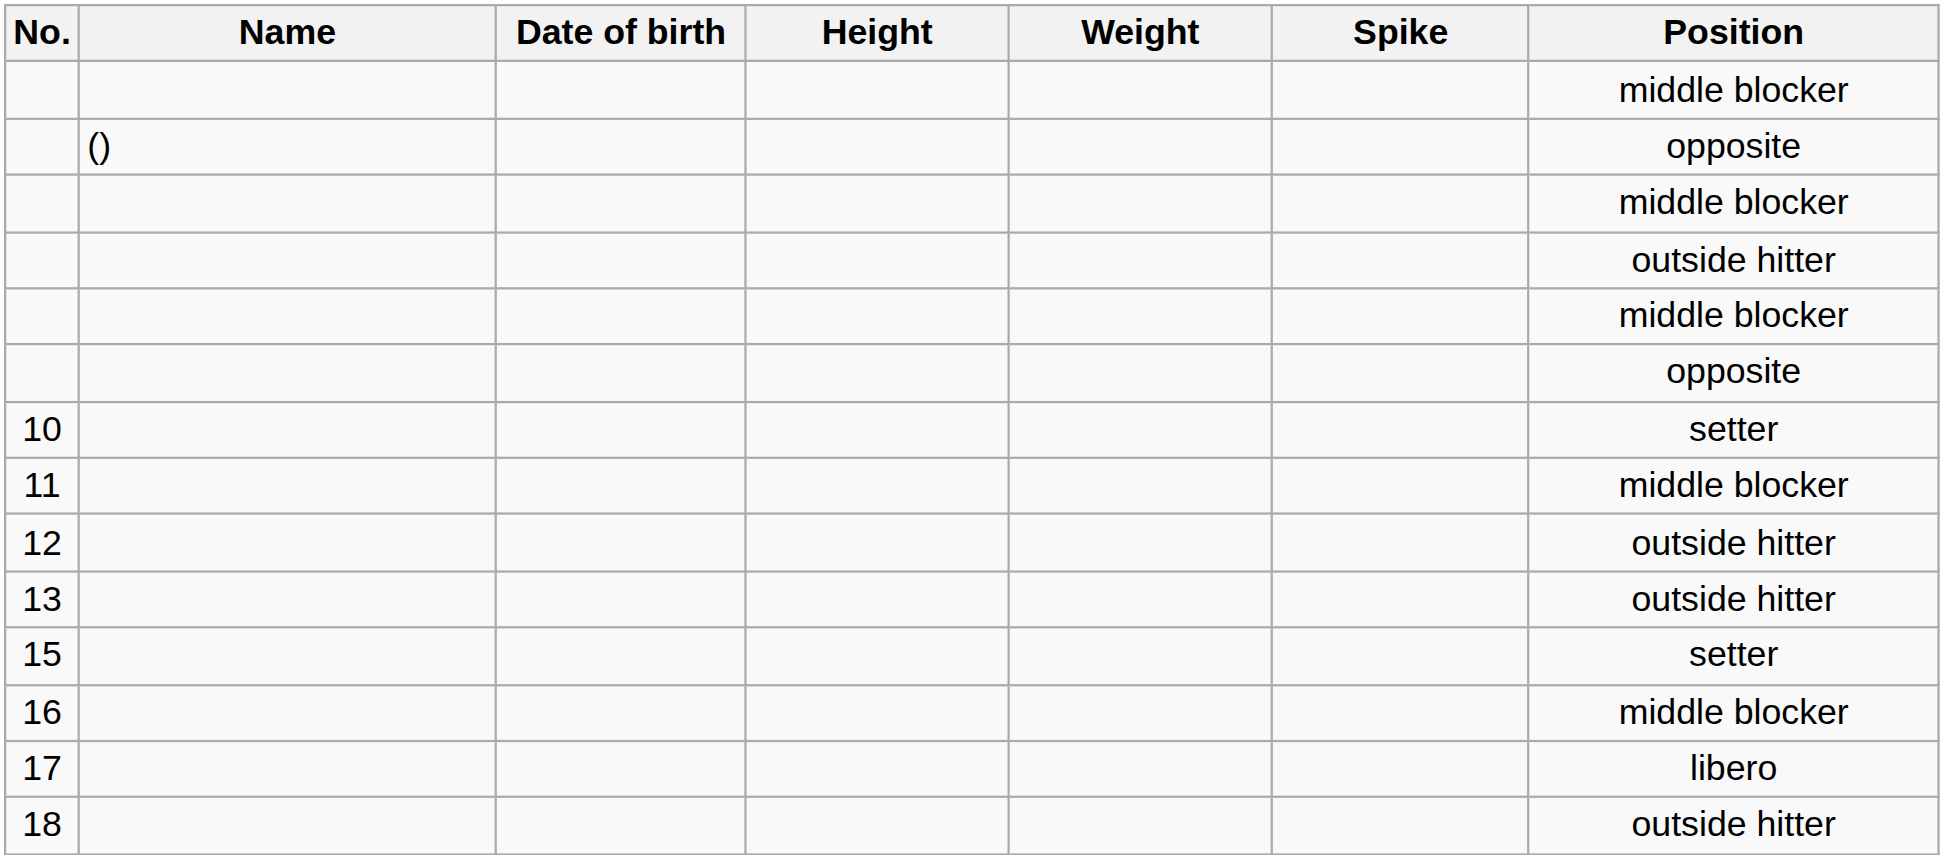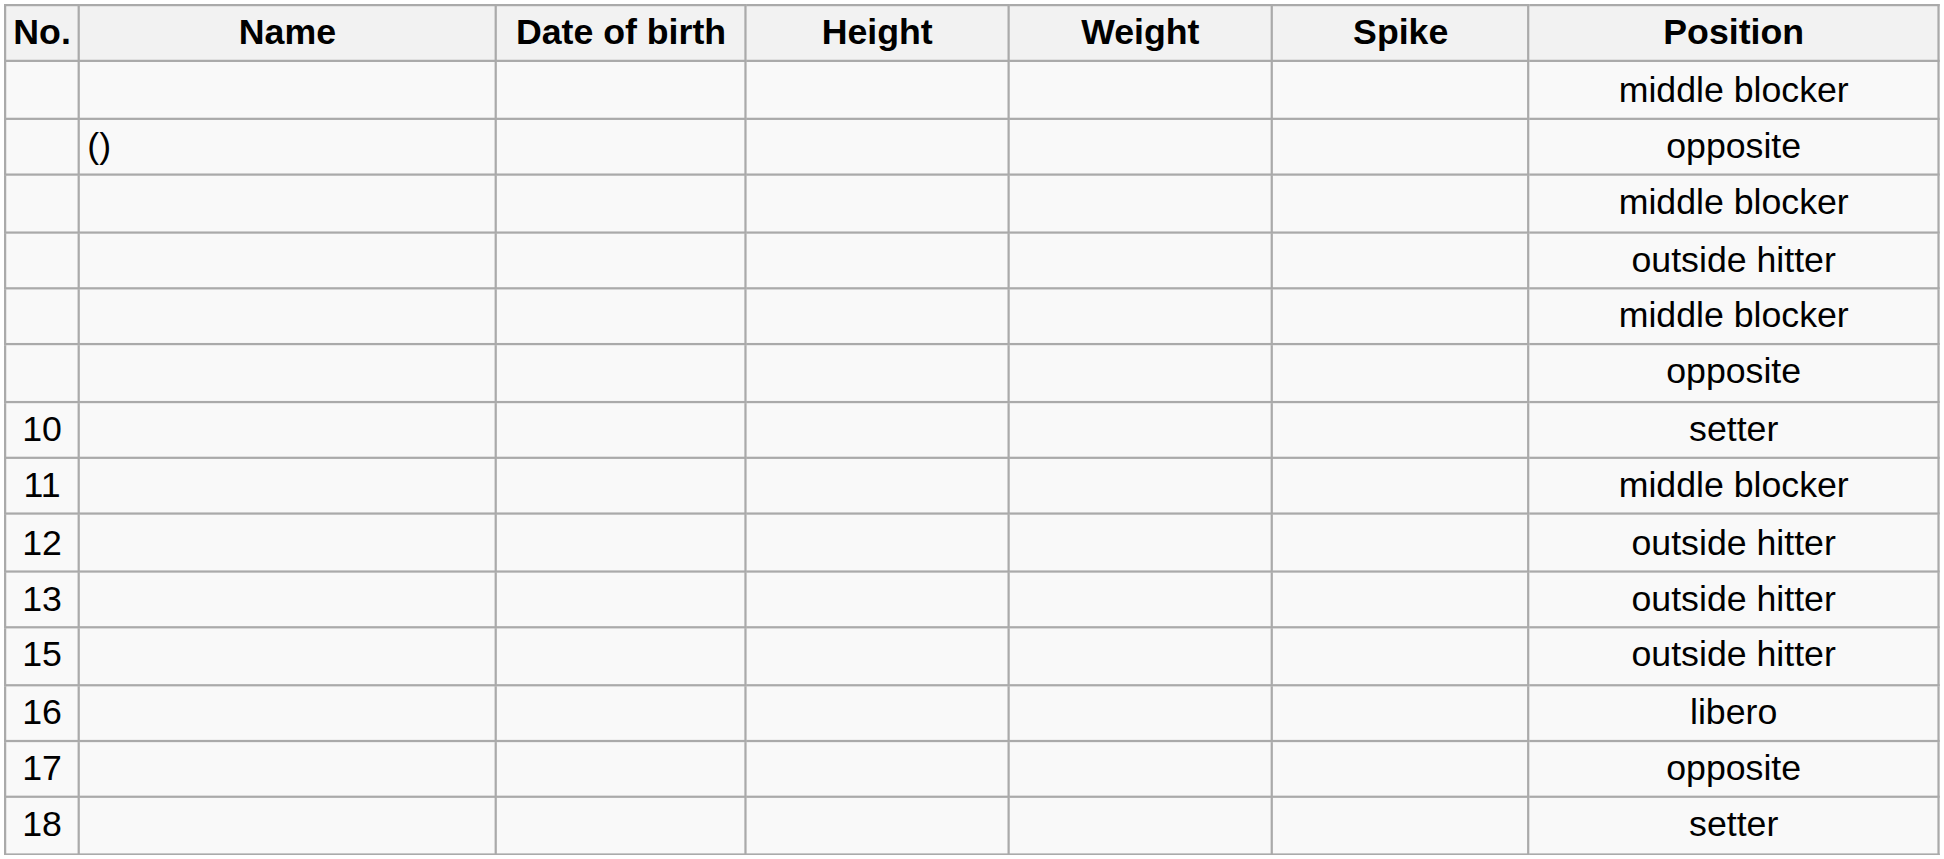 <table class="wikitable sortable" style="font-size:100%; text-align:center;">
 <tr>
 <th>No.</th>
 <th style="width:16em">Name</th>
 <th style="width:9em">Date of birth</th>
 <th style="width:9em">Height</th>
 <th style="width:9em">Weight</th>
 <th style="width:9em">Spike</th>
 <th style="width:15em">Position</th>
 </tr>
 <tr>
 <td></td>
 <td align=left> </td>
 <td align=right></td>
 <td></td>
 <td></td>
 <td></td>
 <td>middle blocker</td>
 </tr>
 <tr>
 <td></td>
 <td align=left>  ()</td>
 <td align=right></td>
 <td></td>
 <td></td>
 <td></td>
 <td>opposite</td>
 </tr>
 <tr>
 <td></td>
 <td align=left> </td>
 <td align=right></td>
 <td></td>
 <td></td>
 <td></td>
 <td>middle blocker</td>
 </tr>
 <tr>
 <td></td>
 <td align=left> </td>
 <td align=right></td>
 <td></td>
 <td></td>
 <td></td>
 <td>outside hitter</td>
 </tr>
 <tr>
 <td></td>
 <td align=left> </td>
 <td align=right></td>
 <td></td>
 <td></td>
 <td></td>
 <td>middle blocker</td>
 </tr>
 <tr>
 <td></td>
 <td align=left> </td>
 <td align=right></td>
 <td></td>
 <td></td>
 <td></td>
 <td>opposite</td>
 </tr>
 <tr>
 <td>10</td>
 <td align=left> </td>
 <td align=right></td>
 <td></td>
 <td></td>
 <td></td>
 <td>setter</td>
 </tr>
 <tr>
 <td>11</td>
 <td align=left> </td>
 <td align=right></td>
 <td></td>
 <td></td>
 <td></td>
 <td>middle blocker</td>
 </tr>
 <tr>
 <td>12</td>
 <td align=left> </td>
 <td align=right></td>
 <td></td>
 <td></td>
 <td></td>
 <td>outside hitter</td>
 </tr>
 <tr>
 <td>13</td>
 <td align=left> </td>
 <td align=right></td>
 <td></td>
 <td></td>
 <td></td>
 <td>outside hitter</td>
 </tr>
 <tr>
 <td>15</td>
 <td align=left> </td>
 <td align=right></td>
 <td></td>
 <td></td>
 <td></td>
-<td>setter</td>
+<td>outside hitter</td>
 </tr>
 <tr>
 <td>16</td>
 <td align=left> </td>
 <td align=right></td>
 <td></td>
 <td></td>
 <td></td>
-<td>middle blocker</td>
+<td>libero</td>
 </tr>
 <tr>
 <td>17</td>
 <td align=left> </td>
 <td align=right></td>
 <td></td>
 <td></td>
 <td></td>
-<td>libero</td>
+<td>opposite</td>
 </tr>
 <tr>
 <td>18</td>
 <td align=left> </td>
 <td align=right></td>
 <td></td>
 <td></td>
 <td></td>
-<td>outside hitter</td>
+<td>setter</td>
 </tr>
 <tr>
 </tr>
 </table>
